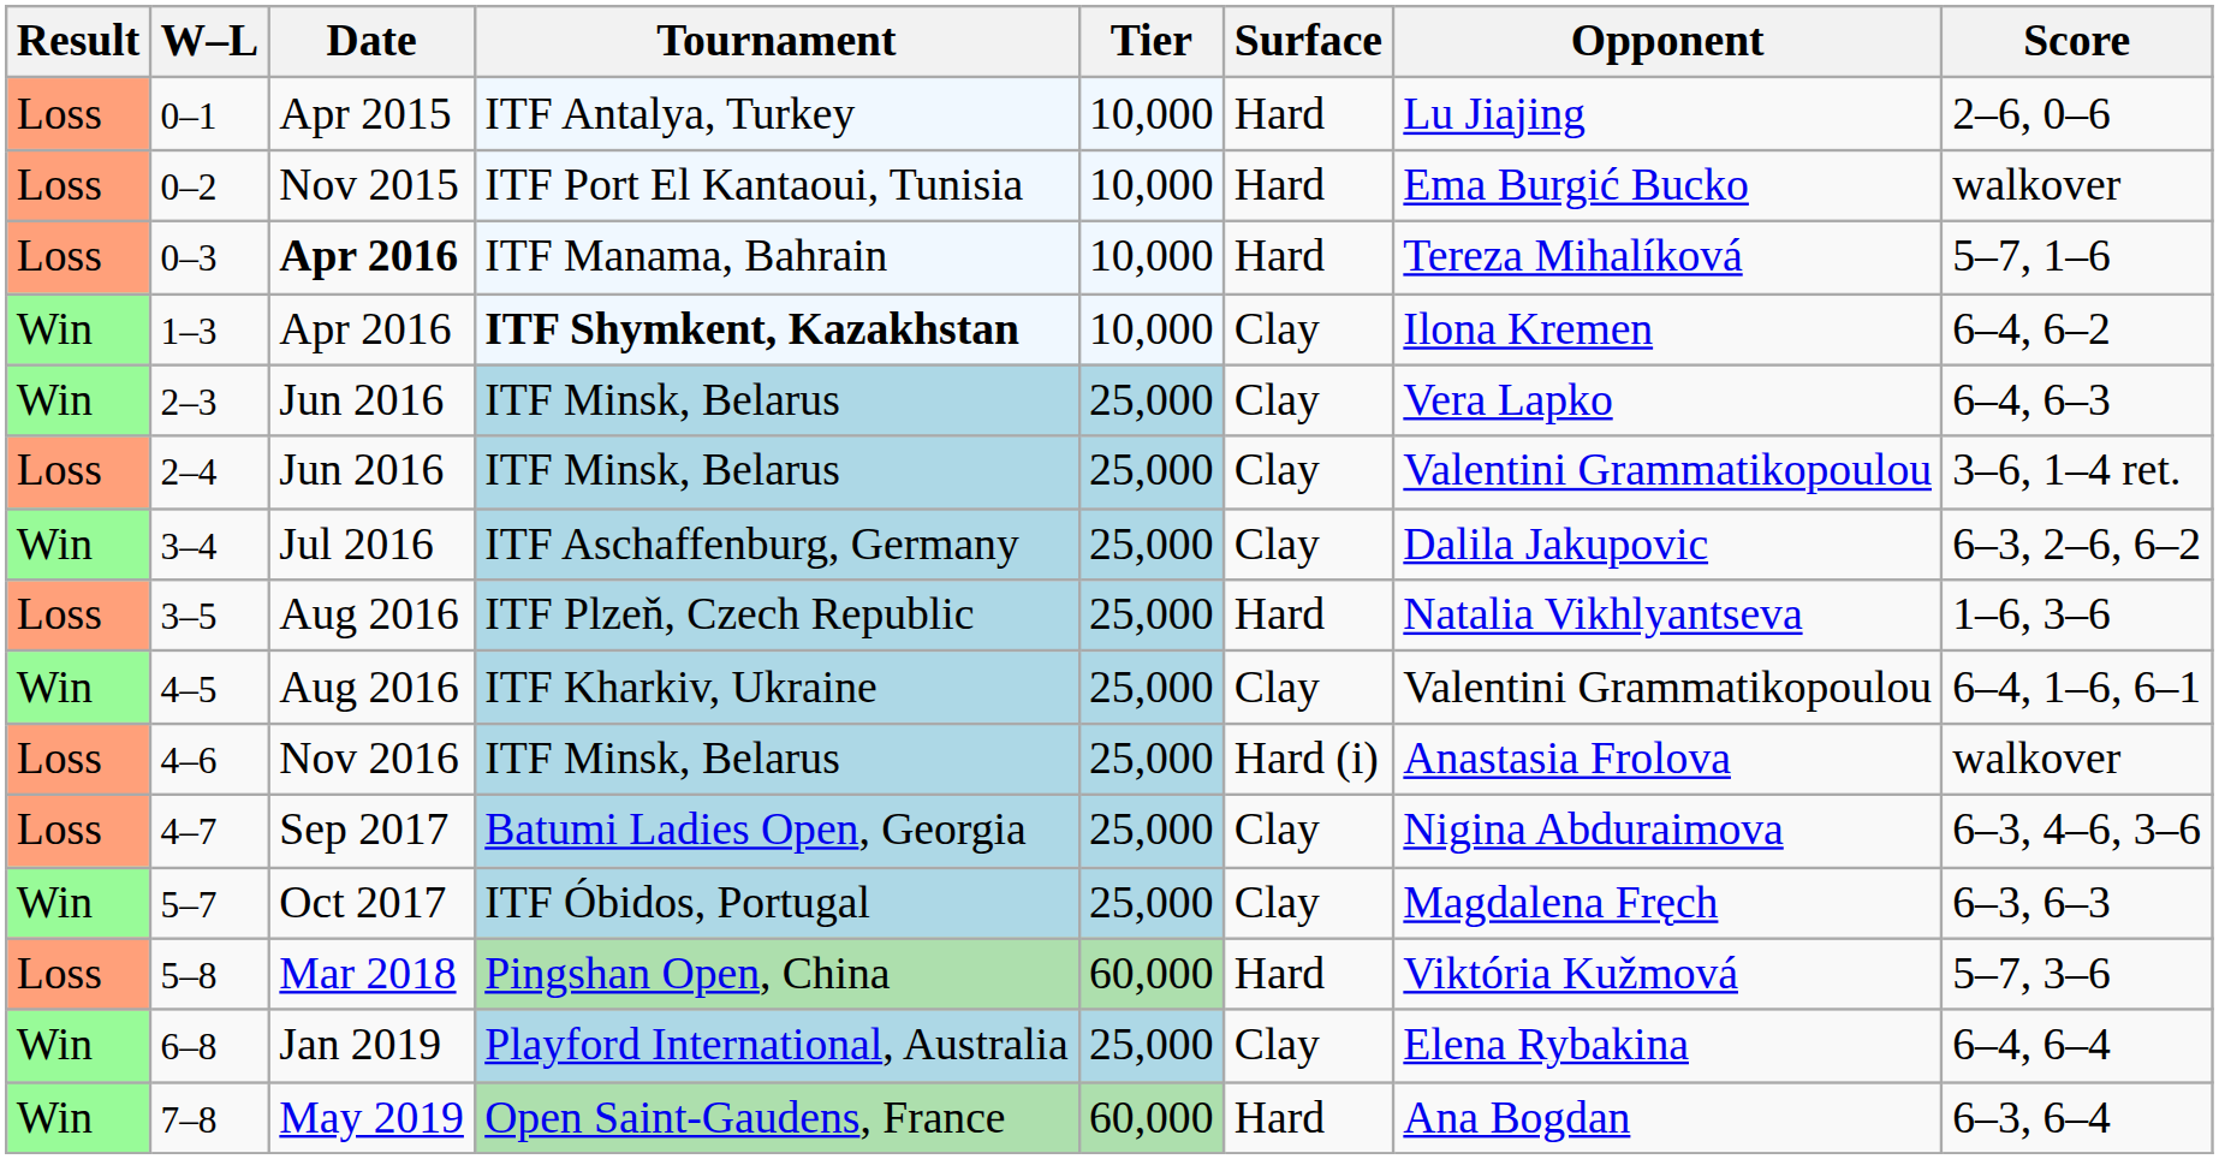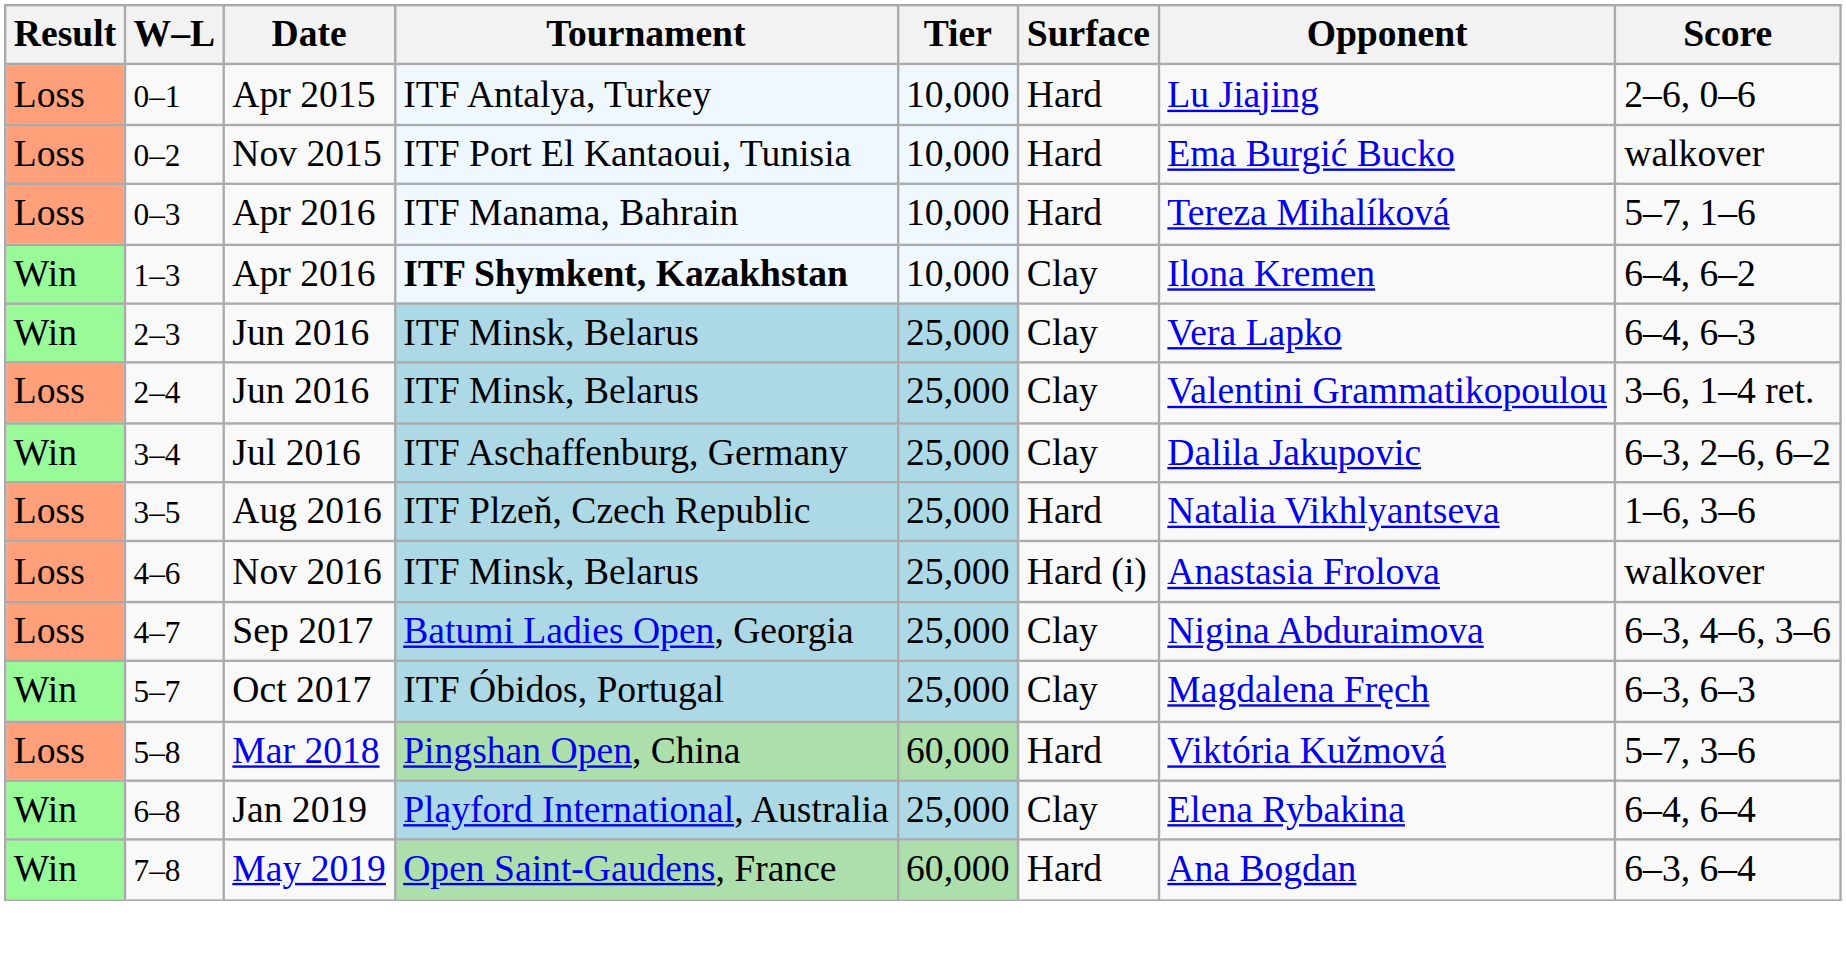 <table class="sortable wikitable nowrap">
 <tr>
 <th>Result</th>
 <th class="unsortable">W–L</th>
 <th>Date</th>
 <th>Tournament</th>
 <th>Tier</th>
 <th>Surface</th>
 <th>Opponent</th>
 <th class="unsortable">Score</th>
 </tr>
 <tr>
 <td style="background:#ffa07a;">Loss</td>
 <td><small>0–1</small></td>
 <td>Apr 2015</td>
 <td style="background:#f0f8ff;">ITF Antalya, Turkey</td>
 <td style="background:#f0f8ff;">10,000</td>
 <td>Hard</td>
 <td> <a href='#'>Lu Jiajing</a></td>
 <td>2–6, 0–6</td>
 </tr>
 <tr>
 <td style="background:#ffa07a;">Loss</td>
 <td><small>0–2</small></td>
 <td>Nov 2015</td>
 <td style="background:#f0f8ff;">ITF Port El Kantaoui, Tunisia</td>
 <td style="background:#f0f8ff;">10,000</td>
 <td>Hard</td>
 <td> <a href='#'>Ema Burgić Bucko</a></td>
 <td>walkover</td>
 </tr>
 <tr>
 <td style="background:#ffa07a;">Loss</td>
 <td><small>0–3</small></td>
-<td><strong>Apr 2016</strong></td>
+<td>Apr 2016</td>
 <td style="background:#f0f8ff;">ITF Manama, Bahrain</td>
 <td style="background:#f0f8ff;">10,000</td>
 <td>Hard</td>
 <td> <a href='#'>Tereza Mihalíková</a></td>
 <td>5–7, 1–6</td>
 </tr>
 <tr>
 <td style="background:#98fb98;">Win</td>
 <td><small>1–3</small></td>
 <td>Apr 2016</td>
 <td style="background:#f0f8ff;"><strong>ITF Shymkent, Kazakhstan</strong></td>
 <td style="background:#f0f8ff;">10,000</td>
 <td>Clay</td>
 <td> <a href='#'>Ilona Kremen</a></td>
 <td>6–4, 6–2</td>
 </tr>
 <tr>
 <td style="background:#98fb98;">Win</td>
 <td><small>2–3</small></td>
 <td>Jun 2016</td>
 <td style="background:lightblue;">ITF Minsk, Belarus</td>
 <td style="background:lightblue;">25,000</td>
 <td>Clay</td>
 <td> <a href='#'>Vera Lapko</a></td>
 <td>6–4, 6–3</td>
 </tr>
 <tr>
 <td style="background:#ffa07a;">Loss</td>
 <td><small>2–4</small></td>
 <td>Jun 2016</td>
 <td style="background:lightblue;">ITF Minsk, Belarus</td>
 <td style="background:lightblue;">25,000</td>
 <td>Clay</td>
 <td> <a href='#'>Valentini Grammatikopoulou</a></td>
 <td>3–6, 1–4 ret.</td>
 </tr>
 <tr>
 <td style="background:#98fb98;">Win</td>
 <td><small>3–4</small></td>
 <td>Jul 2016</td>
 <td style="background:lightblue;">ITF Aschaffenburg, Germany</td>
 <td style="background:lightblue;">25,000</td>
 <td>Clay</td>
 <td> <a href='#'>Dalila Jakupovic</a></td>
 <td>6–3, 2–6, 6–2</td>
 </tr>
 <tr>
 <td style="background:#ffa07a;">Loss</td>
 <td><small>3–5</small></td>
 <td>Aug 2016</td>
 <td style="background:lightblue;">ITF Plzeň, Czech Republic</td>
 <td style="background:lightblue;">25,000</td>
 <td>Hard</td>
 <td> <a href='#'>Natalia Vikhlyantseva</a></td>
 <td>1–6, 3–6</td>
-</tr>
-<tr>
-<td style="background:#98fb98;">Win</td>
-<td><small>4–5</small></td>
-<td>Aug 2016</td>
-<td style="background:lightblue;">ITF Kharkiv, Ukraine</td>
-<td style="background:lightblue;">25,000</td>
-<td>Clay</td>
-<td> Valentini Grammatikopoulou</td>
-<td>6–4, 1–6, 6–1</td>
 </tr>
 <tr>
 <td style="background:#ffa07a;">Loss</td>
 <td><small>4–6</small></td>
 <td>Nov 2016</td>
 <td style="background:lightblue;">ITF Minsk, Belarus</td>
 <td style="background:lightblue;">25,000</td>
 <td>Hard (i)</td>
 <td> <a href='#'>Anastasia Frolova</a></td>
 <td>walkover</td>
 </tr>
 <tr>
 <td style="background:#ffa07a;">Loss</td>
 <td><small>4–7</small></td>
 <td>Sep 2017</td>
 <td style="background:lightblue;"><a href='#'>Batumi Ladies Open</a>, Georgia</td>
 <td style="background:lightblue;">25,000</td>
 <td>Clay</td>
 <td> <a href='#'>Nigina Abduraimova</a></td>
 <td>6–3, 4–6, 3–6</td>
 </tr>
 <tr>
 <td style="background:#98fb98;">Win</td>
 <td><small>5–7</small></td>
 <td>Oct 2017</td>
 <td style="background:lightblue;">ITF Óbidos, Portugal</td>
 <td style="background:lightblue;">25,000</td>
 <td>Clay</td>
 <td> <a href='#'>Magdalena Fręch</a></td>
 <td>6–3, 6–3</td>
 </tr>
 <tr>
 <td style="background:#ffa07a;">Loss</td>
 <td><small>5–8</small></td>
 <td><a href='#'>Mar 2018</a></td>
 <td style="background:#addfad;"><a href='#'>Pingshan Open</a>, China</td>
 <td style="background:#addfad;">60,000</td>
 <td>Hard</td>
 <td> <a href='#'>Viktória Kužmová</a></td>
 <td>5–7, 3–6</td>
 </tr>
 <tr>
 <td style="background:#98fb98;">Win</td>
 <td><small>6–8</small></td>
 <td>Jan 2019</td>
 <td style="background:lightblue;"><a href='#'>Playford International</a>, Australia</td>
 <td style="background:lightblue;">25,000</td>
 <td>Clay</td>
 <td> <a href='#'>Elena Rybakina</a></td>
 <td>6–4, 6–4</td>
 </tr>
 <tr>
 <td style="background:#98fb98;">Win</td>
 <td><small>7–8</small></td>
 <td><a href='#'>May 2019</a></td>
 <td style="background:#addfad;"><a href='#'>Open Saint-Gaudens</a>, France</td>
 <td style="background:#addfad;">60,000</td>
 <td>Hard</td>
 <td> <a href='#'>Ana Bogdan</a></td>
 <td>6–3, 6–4</td>
 </tr>
 </table>
